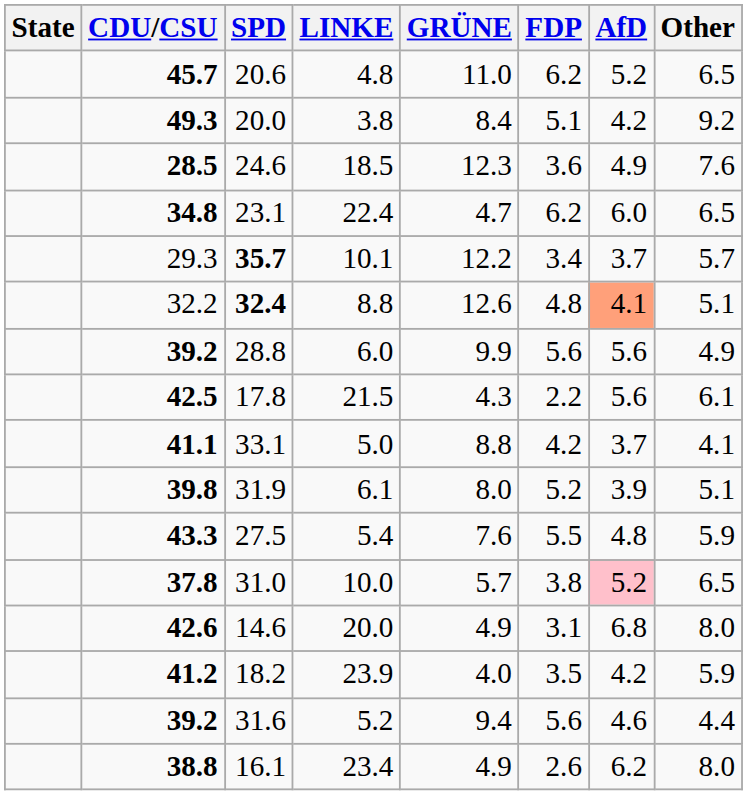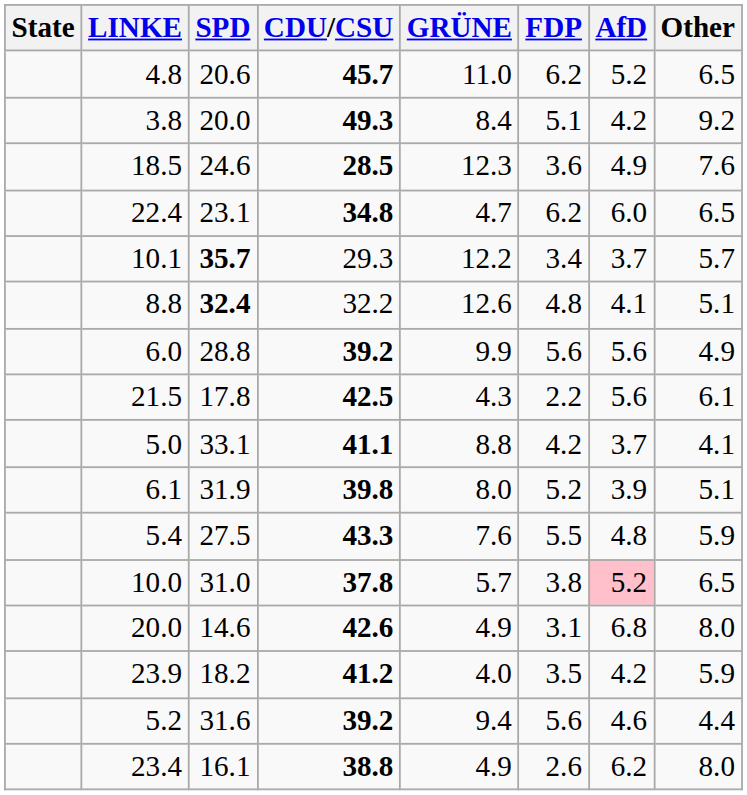 <table class="wikitable sortable" style="text-align:right">
 <tr>
 <th>State</th>
+<th><a href='#'>LINKE</a></th>
+<th><a href='#'>SPD</a></th>
 <th><a href='#'>CDU</a>/<a href='#'>CSU</a></th>
-<th><a href='#'>SPD</a></th>
-<th><a href='#'>LINKE</a></th>
 <th><a href='#'>GRÜNE</a></th>
 <th><a href='#'>FDP</a></th>
 <th><a href='#'>AfD</a></th>
 <th>Other</th>
 </tr>
 <tr>
 <td align="left"></td>
+<td>4.8</td>
+<td>20.6</td>
 <td><strong>45.7</strong></td>
-<td>20.6</td>
-<td>4.8</td>
 <td>11.0</td>
 <td>6.2</td>
 <td>5.2</td>
 <td>6.5</td>
 </tr>
 <tr>
 <td align="left"></td>
+<td>3.8</td>
+<td>20.0</td>
 <td><strong>49.3</strong></td>
-<td>20.0</td>
-<td>3.8</td>
 <td>8.4</td>
 <td>5.1</td>
 <td>4.2</td>
 <td>9.2</td>
 </tr>
 <tr>
 <td align="left"></td>
+<td>18.5</td>
+<td>24.6</td>
 <td><strong>28.5</strong></td>
-<td>24.6</td>
-<td>18.5</td>
 <td>12.3</td>
 <td>3.6</td>
 <td>4.9</td>
 <td>7.6</td>
 </tr>
 <tr>
 <td align="left"></td>
+<td>22.4</td>
+<td>23.1</td>
 <td><strong>34.8</strong></td>
-<td>23.1</td>
-<td>22.4</td>
 <td>4.7</td>
 <td>6.2</td>
 <td>6.0</td>
 <td>6.5</td>
 </tr>
 <tr>
 <td align="left"></td>
+<td>10.1</td>
+<td><strong>35.7</strong></td>
 <td>29.3</td>
-<td><strong>35.7</strong></td>
-<td>10.1</td>
 <td>12.2</td>
 <td>3.4</td>
 <td>3.7</td>
 <td>5.7</td>
 </tr>
 <tr>
 <td align="left"></td>
+<td>8.8</td>
+<td><strong>32.4</strong></td>
 <td>32.2</td>
-<td><strong>32.4</strong></td>
-<td>8.8</td>
 <td>12.6</td>
 <td>4.8</td>
-<td style="background: lightsalmon;">4.1</td>
+<td>4.1</td>
 <td>5.1</td>
 </tr>
 <tr>
 <td align="left"></td>
+<td>6.0</td>
+<td>28.8</td>
 <td><strong>39.2</strong></td>
-<td>28.8</td>
-<td>6.0</td>
 <td>9.9</td>
 <td>5.6</td>
 <td>5.6</td>
 <td>4.9</td>
 </tr>
 <tr>
 <td align="left"></td>
+<td>21.5</td>
+<td>17.8</td>
 <td><strong>42.5</strong></td>
-<td>17.8</td>
-<td>21.5</td>
 <td>4.3</td>
 <td>2.2</td>
 <td>5.6</td>
 <td>6.1</td>
 </tr>
 <tr>
 <td align="left"></td>
+<td>5.0</td>
+<td>33.1</td>
 <td><strong>41.1</strong></td>
-<td>33.1</td>
-<td>5.0</td>
 <td>8.8</td>
 <td>4.2</td>
 <td>3.7</td>
 <td>4.1</td>
 </tr>
 <tr>
 <td align="left"></td>
+<td>6.1</td>
+<td>31.9</td>
 <td><strong>39.8</strong></td>
-<td>31.9</td>
-<td>6.1</td>
 <td>8.0</td>
 <td>5.2</td>
 <td>3.9</td>
 <td>5.1</td>
 </tr>
 <tr>
 <td align="left"></td>
+<td>5.4</td>
+<td>27.5</td>
 <td><strong>43.3</strong></td>
-<td>27.5</td>
-<td>5.4</td>
 <td>7.6</td>
 <td>5.5</td>
 <td>4.8</td>
 <td>5.9</td>
 </tr>
 <tr>
 <td align="left"></td>
+<td>10.0</td>
+<td>31.0</td>
 <td><strong>37.8</strong></td>
-<td>31.0</td>
-<td>10.0</td>
 <td>5.7</td>
 <td>3.8</td>
 <td style="background: pink;">5.2</td>
 <td>6.5</td>
 </tr>
 <tr>
 <td align="left"></td>
+<td>20.0</td>
+<td>14.6</td>
 <td><strong>42.6</strong></td>
-<td>14.6</td>
-<td>20.0</td>
 <td>4.9</td>
 <td>3.1</td>
 <td>6.8</td>
 <td>8.0</td>
 </tr>
 <tr>
 <td align="left"></td>
+<td>23.9</td>
+<td>18.2</td>
 <td><strong>41.2</strong></td>
-<td>18.2</td>
-<td>23.9</td>
 <td>4.0</td>
 <td>3.5</td>
 <td>4.2</td>
 <td>5.9</td>
 </tr>
 <tr>
 <td align="left"></td>
+<td>5.2</td>
+<td>31.6</td>
 <td><strong>39.2</strong></td>
-<td>31.6</td>
-<td>5.2</td>
 <td>9.4</td>
 <td>5.6</td>
 <td>4.6</td>
 <td>4.4</td>
 </tr>
 <tr>
 <td align="left"></td>
+<td>23.4</td>
+<td>16.1</td>
 <td><strong>38.8</strong></td>
-<td>16.1</td>
-<td>23.4</td>
 <td>4.9</td>
 <td>2.6</td>
 <td>6.2</td>
 <td>8.0</td>
 </tr>
 </table>
